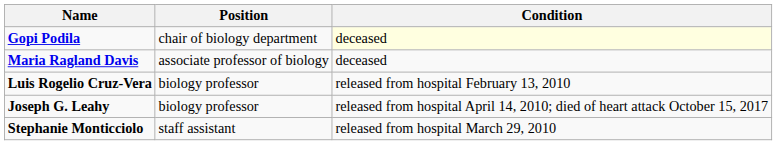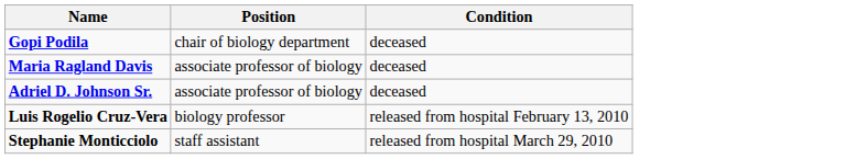 <table class="wikitable">
 <tr>
 <th>Name</th>
 <th>Position</th>
 <th>Condition</th>
 </tr>
 <tr>
 <td><strong><a href='#'>Gopi Podila</a></strong></td>
 <td>chair of biology department</td>
-<td style="background: lightyellow;">deceased</td>
+<td>deceased</td>
 </tr>
 <tr>
 <td><strong><a href='#'>Maria Ragland Davis</a></strong></td>
+<td>associate professor of biology</td>
+<td>deceased</td>
+</tr>
+<tr>
+<td><strong><a href='#'>Adriel D. Johnson Sr.</a></strong></td>
 <td>associate professor of biology</td>
 <td>deceased</td>
 </tr>
 <tr>
 <td><strong>Luis Rogelio Cruz-Vera</strong></td>
 <td>biology professor</td>
 <td>released from hospital February 13, 2010</td>
 </tr>
 <tr>
-<td><strong>Joseph G. Leahy</strong></td>
-<td>biology professor</td>
-<td>released from hospital April 14, 2010; died of heart attack October 15, 2017</td>
-</tr>
-<tr>
 <td><strong>Stephanie Monticciolo</strong></td>
 <td>staff assistant</td>
 <td>released from hospital March 29, 2010</td>
 </tr>
 </table>
